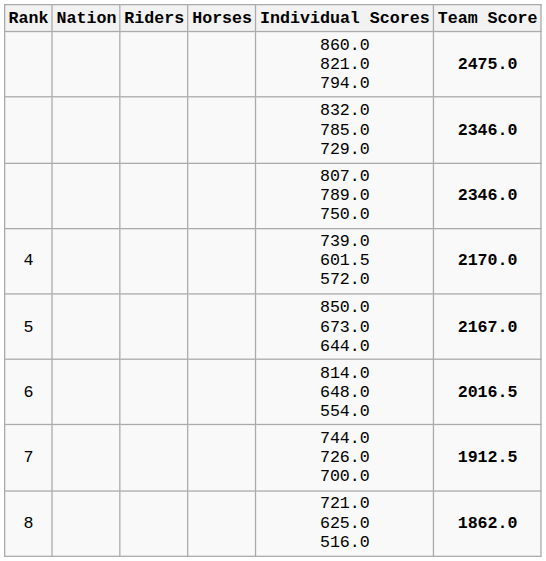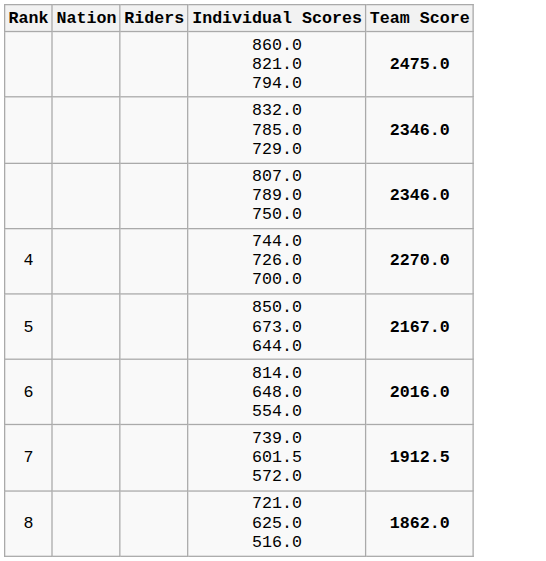 <table class="wikitable sortable" style="text-align:center">
 <tr>
 <th>Rank</th>
 <th>Nation</th>
 <th>Riders</th>
-<th>Horses</th>
 <th>Individual Scores</th>
 <th>Team Score</th>
 </tr>
 <tr>
 <td></td>
-<td align=left></td>
 <td align=left></td>
 <td align=left></td>
 <td>860.0<br>821.0<br>794.0</td>
 <td><strong>2475.0</strong></td>
 </tr>
 <tr>
 <td></td>
 <td align=left></td>
 <td align=left></td>
-<td align=left></td>
 <td>832.0<br>785.0<br>729.0</td>
 <td><strong>2346.0</strong></td>
 </tr>
 <tr>
 <td></td>
-<td align=left></td>
 <td align=left></td>
 <td align=left></td>
 <td>807.0<br>789.0<br>750.0</td>
 <td><strong>2346.0</strong></td>
 </tr>
 <tr>
 <td>4</td>
 <td align=left></td>
 <td align=left></td>
-<td align=left></td>
-<td>739.0<br>601.5<br>572.0</td>
-<td><strong>2170.0</strong></td>
+<td>744.0<br>726.0<br>700.0</td>
+<td><strong>2270.0</strong></td>
 </tr>
 <tr>
 <td>5</td>
-<td align=left></td>
 <td align=left></td>
 <td align=left></td>
 <td>850.0<br>673.0<br>644.0</td>
 <td><strong>2167.0</strong></td>
 </tr>
 <tr>
 <td>6</td>
 <td align=left></td>
 <td align=left></td>
-<td align=left></td>
 <td>814.0<br>648.0<br>554.0</td>
-<td><strong>2016.5</strong></td>
+<td><strong>2016.0</strong></td>
 </tr>
 <tr>
 <td>7</td>
 <td align=left></td>
 <td align=left></td>
-<td align=left></td>
-<td>744.0<br>726.0<br>700.0</td>
+<td>739.0<br>601.5<br>572.0</td>
 <td><strong>1912.5</strong></td>
 </tr>
 <tr>
 <td>8</td>
 <td align=left></td>
 <td align=left></td>
-<td align=left></td>
 <td>721.0<br>625.0<br>516.0</td>
 <td><strong>1862.0</strong></td>
 </tr>
 </table>
